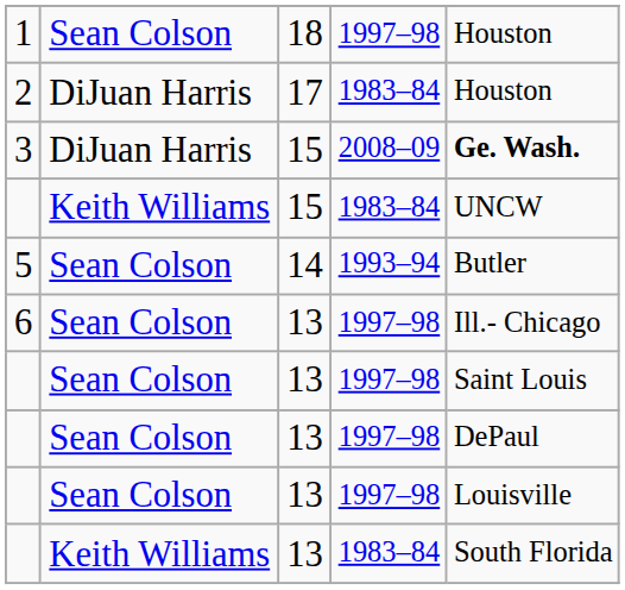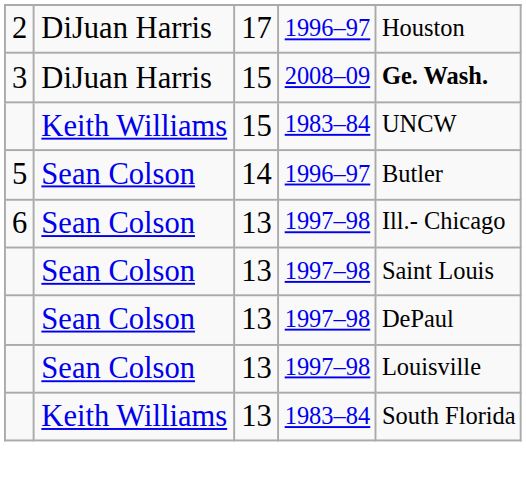 <table class="wikitable">
 <tr>
-</tr>
-<tr>
-<td>1</td>
-<td><a href='#'>Sean Colson</a></td>
-<td>18</td>
-<td style="font-size:80%;"><a href='#'>1997–98</a></td>
-<td style="font-size:80%;">Houston</td>
 </tr>
 <tr>
 <td>2</td>
 <td>DiJuan Harris</td>
 <td>17</td>
-<td style="font-size:80%;"><a href='#'>1983–84</a></td>
+<td style="font-size:80%;"><a href='#'>1996–97</a></td>
 <td style="font-size:80%;">Houston</td>
 </tr>
 <tr>
 <td>3</td>
 <td>DiJuan Harris</td>
 <td>15</td>
 <td style="font-size:80%;"><a href='#'>2008–09</a></td>
 <td style="font-size:80%;"><strong>Ge. Wash.</strong></td>
 </tr>
 <tr>
 <td></td>
 <td><a href='#'>Keith Williams</a></td>
 <td>15</td>
 <td style="font-size:80%;"><a href='#'>1983–84</a></td>
 <td style="font-size:80%;">UNCW</td>
 </tr>
 <tr>
 <td>5</td>
 <td><a href='#'>Sean Colson</a></td>
 <td>14</td>
-<td style="font-size:80%;"><a href='#'>1993–94</a></td>
+<td style="font-size:80%;"><a href='#'>1996–97</a></td>
 <td style="font-size:80%;">Butler</td>
 </tr>
 <tr>
 <td>6</td>
 <td><a href='#'>Sean Colson</a></td>
 <td>13</td>
 <td style="font-size:80%;"><a href='#'>1997–98</a></td>
 <td style="font-size:80%;">Ill.- Chicago</td>
 </tr>
 <tr>
 <td></td>
 <td><a href='#'>Sean Colson</a></td>
 <td>13</td>
 <td style="font-size:80%;"><a href='#'>1997–98</a></td>
 <td style="font-size:80%;">Saint Louis</td>
 </tr>
 <tr>
 <td></td>
 <td><a href='#'>Sean Colson</a></td>
 <td>13</td>
 <td style="font-size:80%;"><a href='#'>1997–98</a></td>
 <td style="font-size:80%;">DePaul</td>
 </tr>
 <tr>
 <td></td>
 <td><a href='#'>Sean Colson</a></td>
 <td>13</td>
 <td style="font-size:80%;"><a href='#'>1997–98</a></td>
 <td style="font-size:80%;">Louisville</td>
 </tr>
 <tr>
 <td></td>
 <td><a href='#'>Keith Williams</a></td>
 <td>13</td>
 <td style="font-size:80%;"><a href='#'>1983–84</a></td>
 <td style="font-size:80%;">South Florida</td>
 </tr>
 </table>
